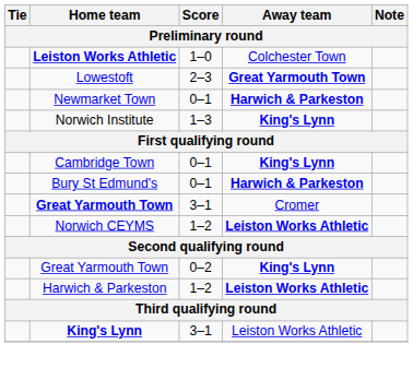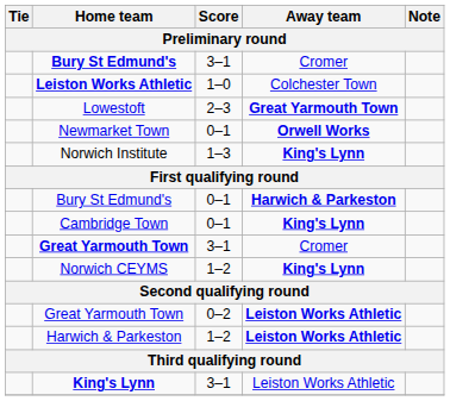 <table class="wikitable" style="text-align:center;">
 <tr>
 <th>Tie</th>
 <th>Home team</th>
 <th>Score</th>
 <th>Away team</th>
 <th>Note</th>
 </tr>
 <tr>
 <th colspan=5>Preliminary round</th>
+</tr>
+<tr>
+<td></td>
+<td><strong><a href='#'>Bury St Edmund's</a></strong></td>
+<td>3–1</td>
+<td><a href='#'>Cromer</a></td>
+<td></td>
 </tr>
 <tr>
 <td></td>
 <td><strong><a href='#'>Leiston Works Athletic</a></strong></td>
 <td>1–0</td>
 <td><a href='#'>Colchester Town</a></td>
 <td></td>
 </tr>
 <tr>
 <td></td>
 <td><a href='#'>Lowestoft</a></td>
 <td>2–3</td>
 <td><strong><a href='#'>Great Yarmouth Town</a></strong></td>
 <td></td>
 </tr>
 <tr>
 <td></td>
 <td><a href='#'>Newmarket Town</a></td>
 <td>0–1</td>
-<td><strong><a href='#'>Harwich & Parkeston</a></strong></td>
+<td><strong><a href='#'>Orwell Works</a></strong></td>
 <td></td>
 </tr>
 <tr>
 <td></td>
 <td>Norwich Institute</td>
 <td>1–3</td>
 <td><strong><a href='#'>King's Lynn</a></strong></td>
 <td></td>
 </tr>
 <tr>
 <th colspan=5>First qualifying round</th>
 </tr>
 <tr>
 <td></td>
-<td><a href='#'>Cambridge Town</a></td>
+<td><a href='#'>Bury St Edmund's</a></td>
 <td>0–1</td>
-<td><strong><a href='#'>King's Lynn</a></strong></td>
+<td><strong><a href='#'>Harwich & Parkeston</a></strong></td>
 <td></td>
 </tr>
 <tr>
 <td></td>
-<td><a href='#'>Bury St Edmund's</a></td>
+<td><a href='#'>Cambridge Town</a></td>
 <td>0–1</td>
-<td><strong><a href='#'>Harwich & Parkeston</a></strong></td>
+<td><strong><a href='#'>King's Lynn</a></strong></td>
 <td></td>
 </tr>
 <tr>
 <td></td>
 <td><strong><a href='#'>Great Yarmouth Town</a></strong></td>
 <td>3–1</td>
 <td><a href='#'>Cromer</a></td>
 <td></td>
 </tr>
 <tr>
 <td></td>
 <td><a href='#'>Norwich CEYMS</a></td>
 <td>1–2</td>
-<td><strong><a href='#'>Leiston Works Athletic</a></strong></td>
+<td><strong><a href='#'>King's Lynn</a></strong></td>
 <td></td>
 </tr>
 <tr>
 <th colspan=5>Second qualifying round</th>
 </tr>
 <tr>
 <td></td>
 <td><a href='#'>Great Yarmouth Town</a></td>
 <td>0–2</td>
-<td><strong><a href='#'>King's Lynn</a></strong></td>
+<td><strong><a href='#'>Leiston Works Athletic</a></strong></td>
 <td></td>
 </tr>
 <tr>
 <td></td>
 <td><a href='#'>Harwich & Parkeston</a></td>
 <td>1–2</td>
 <td><strong><a href='#'>Leiston Works Athletic</a></strong></td>
 <td></td>
 </tr>
 <tr>
 <th colspan=5>Third qualifying round</th>
 </tr>
 <tr>
 <td></td>
 <td><strong><a href='#'>King's Lynn</a></strong></td>
 <td>3–1</td>
 <td><a href='#'>Leiston Works Athletic</a></td>
 <td></td>
 </tr>
 <tr>
 </tr>
 </table>
